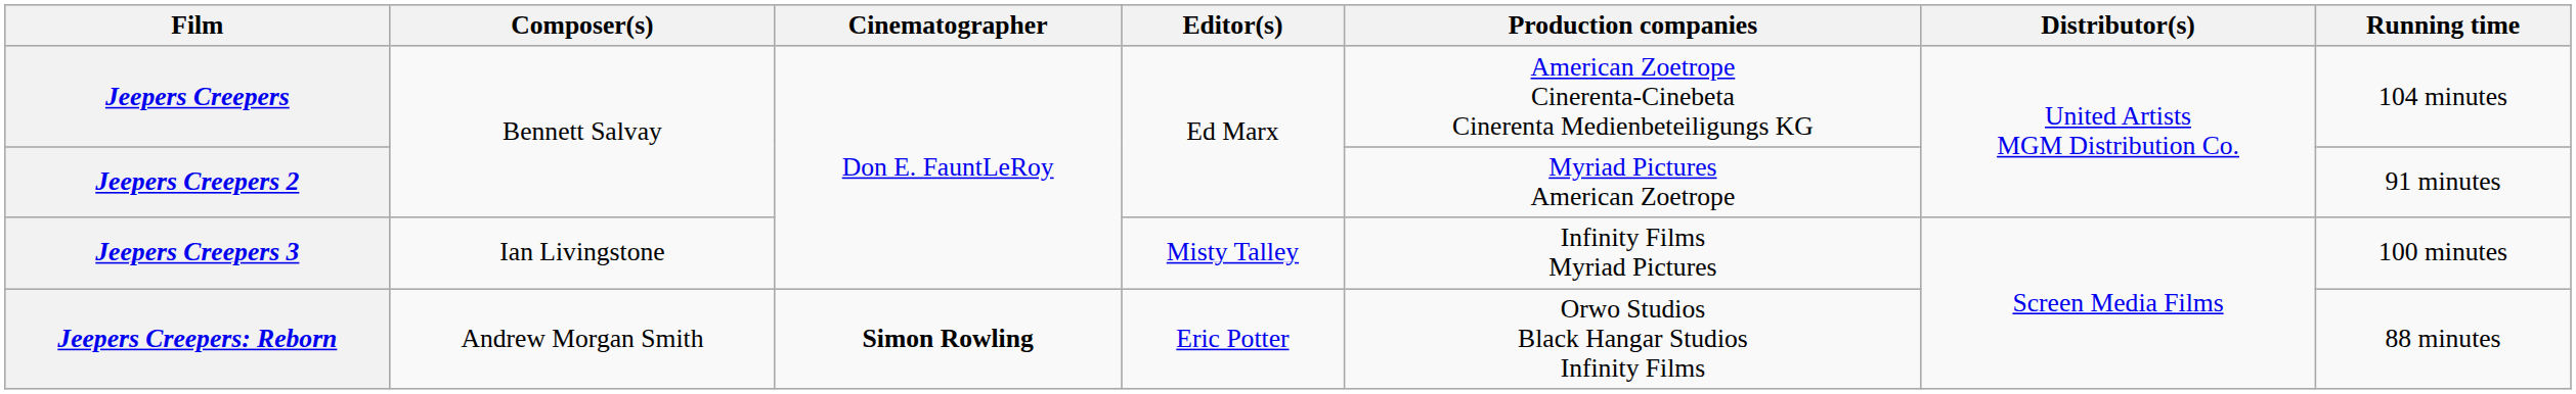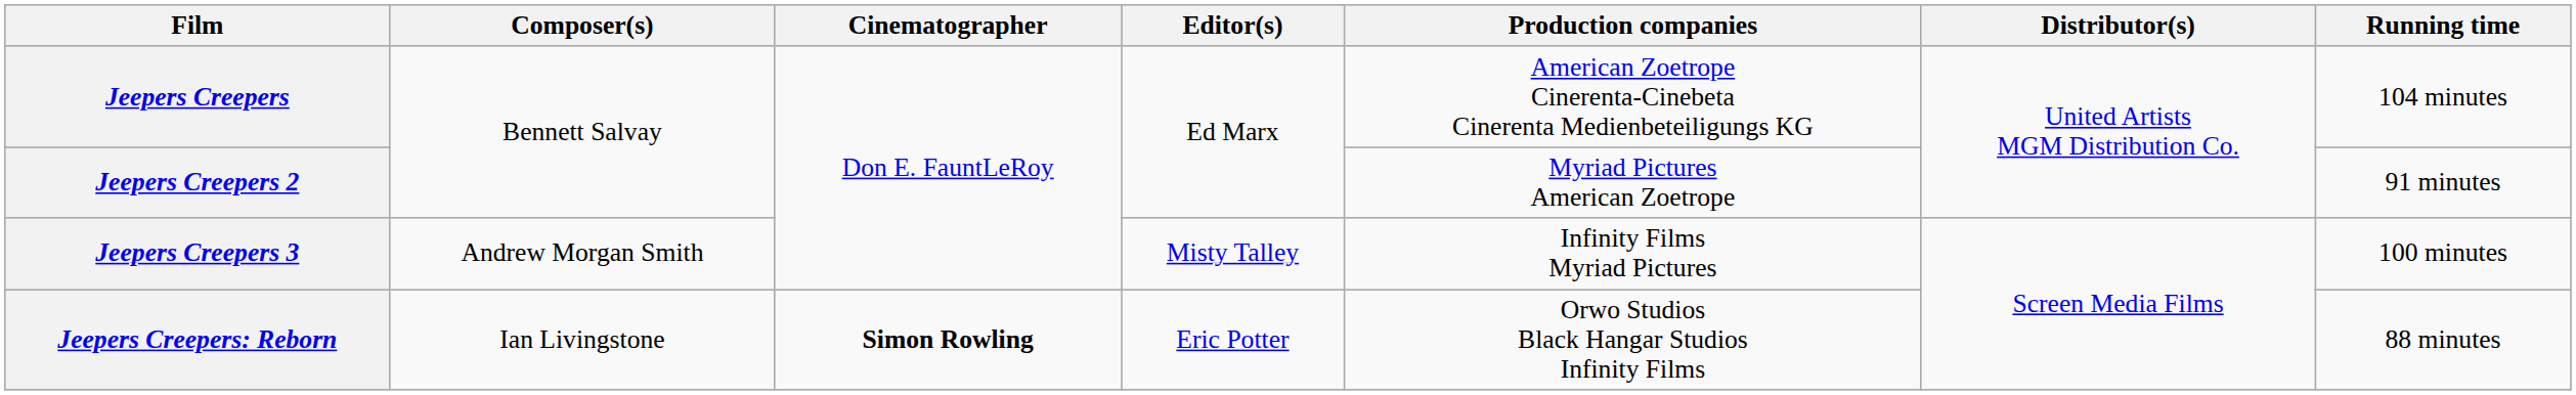 <table class="wikitable" style="text-align:center" width=99%>
 <tr>
 <th width="15%">Film</th>
 <th width="15%">Composer(s)</th>
 <th align="center">Cinematographer</th>
 <th align="center">Editor(s)</th>
 <th align="center">Production companies</th>
 <th align="center">Distributor(s)</th>
 <th align="center">Running time</th>
 </tr>
 <tr>
 <th><em><a href='#'>Jeepers Creepers</a></em></th>
 <td rowspan=2>Bennett Salvay</td>
 <td rowspan=3><a href='#'>Don E. FauntLeRoy</a></td>
 <td rowspan=2>Ed Marx</td>
 <td><a href='#'>American Zoetrope</a><br>Cinerenta-Cinebeta<br>Cinerenta Medienbeteiligungs KG</td>
 <td rowspan=2><a href='#'>United Artists</a><br><a href='#'>MGM Distribution Co.</a></td>
 <td>104 minutes</td>
 </tr>
 <tr>
 <th><em><a href='#'>Jeepers Creepers 2</a></em></th>
 <td><a href='#'>Myriad Pictures</a><br>American Zoetrope</td>
 <td>91 minutes</td>
 </tr>
 <tr>
 <th><em><a href='#'>Jeepers Creepers 3</a></em></th>
-<td>Ian Livingstone</td>
+<td>Andrew Morgan Smith</td>
 <td><a href='#'>Misty Talley</a></td>
 <td>Infinity Films<br>Myriad Pictures</td>
 <td rowspan=2><a href='#'>Screen Media Films</a></td>
 <td>100 minutes</td>
 </tr>
 <tr>
 <th><em><a href='#'>Jeepers Creepers: Reborn</a></em></th>
-<td>Andrew Morgan Smith</td>
+<td>Ian Livingstone</td>
 <td><strong>Simon Rowling</strong></td>
 <td><a href='#'>Eric Potter</a></td>
 <td>Orwo Studios<br>Black Hangar Studios<br>Infinity Films</td>
 <td>88 minutes</td>
 </tr>
 </table>
